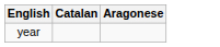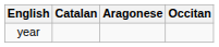 <table class="wikitable" style="text-align:center;">
 <tr>
 <th>English</th>
 <th>Catalan</th>
 <th>Aragonese</th>
+<th>Occitan</th>
 </tr>
 <tr>
 <td>year</td>
 <td></td>
 <td></td>
+<td></td>
 </tr>
 </table>
